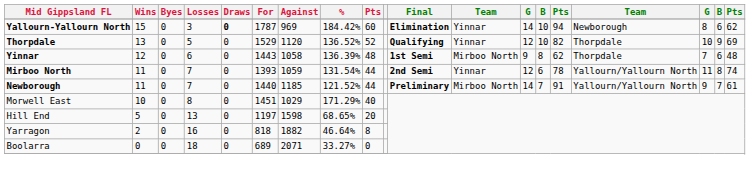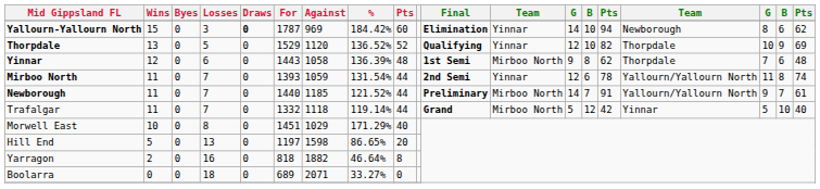 <table style="font-size: 85%; text-align: left;" class="wikitable">
 <tr>
 <th style="color:crimson">Mid Gippsland FL</th>
 <th style="color:crimson">Wins</th>
 <th style="color:crimson">Byes</th>
 <th style="color:crimson">Losses</th>
 <th style="color:crimson">Draws</th>
 <th style="color:crimson">For</th>
 <th style="color:crimson">Against</th>
 <th style="color:crimson">%</th>
 <th style="color:crimson">Pts</th>
 <th></th>
 <th style="color:green">Final</th>
 <th style="color:green">Team</th>
 <th style="color:green">G</th>
 <th style="color:green">B</th>
 <th style="color:green">Pts</th>
 <th style="color:green">Team</th>
 <th style="color:green">G</th>
 <th style="color:green">B</th>
 <th style="color:green">Pts</th>
 </tr>
 <tr>
 </tr>
 <tr>
 </tr>
 <tr>
 <td><strong>	Yallourn-Yallourn North	</strong></td>
 <td>15</td>
 <td>0</td>
 <td>3</td>
 <td><strong>0</strong></td>
 <td>1787</td>
 <td>969</td>
 <td>184.42%</td>
 <td>60</td>
 <td></td>
 <td><strong>Elimination</strong></td>
 <td>Yinnar</td>
 <td>14</td>
 <td>10</td>
 <td>94</td>
 <td>Newborough</td>
 <td>8</td>
 <td>6</td>
 <td>62</td>
 </tr>
 <tr>
 <td><strong>	Thorpdale	</strong></td>
 <td>13</td>
 <td>0</td>
 <td>5</td>
 <td>0</td>
 <td>1529</td>
 <td>1120</td>
 <td>136.52%</td>
 <td>52</td>
 <td></td>
 <td><strong>Qualifying</strong></td>
 <td>Yinnar</td>
 <td>12</td>
 <td>10</td>
 <td>82</td>
 <td>Thorpdale</td>
 <td>10</td>
 <td>9</td>
 <td>69</td>
 </tr>
 <tr>
 <td><strong>	Yinnar	</strong></td>
 <td>12</td>
 <td>0</td>
 <td>6</td>
 <td>0</td>
 <td>1443</td>
 <td>1058</td>
 <td>136.39%</td>
 <td>48</td>
 <td></td>
 <td><strong>1st Semi</strong></td>
 <td>Mirboo North</td>
 <td>9</td>
 <td>8</td>
 <td>62</td>
 <td>Thorpdale</td>
 <td>7</td>
 <td>6</td>
 <td>48</td>
 </tr>
 <tr>
 <td><strong>	Mirboo North	</strong></td>
 <td>11</td>
 <td>0</td>
 <td>7</td>
 <td>0</td>
 <td>1393</td>
 <td>1059</td>
 <td>131.54%</td>
 <td>44</td>
 <td></td>
 <td><strong>2nd Semi</strong></td>
 <td>Yinnar</td>
 <td>12</td>
 <td>6</td>
 <td>78</td>
 <td>Yallourn/Yallourn North</td>
 <td>11</td>
 <td>8</td>
 <td>74</td>
 </tr>
 <tr>
 <td><strong>	Newborough	</strong></td>
 <td>11</td>
 <td>0</td>
 <td>7</td>
 <td>0</td>
 <td>1440</td>
 <td>1185</td>
 <td>121.52%</td>
 <td>44</td>
 <td></td>
 <td><strong>Preliminary</strong></td>
 <td>Mirboo North</td>
 <td>14</td>
 <td>7</td>
 <td>91</td>
 <td>Yallourn/Yallourn North</td>
 <td>9</td>
 <td>7</td>
 <td>61</td>
 </tr>
 <tr>
+<td>Trafalgar</td>
+<td>11</td>
+<td>0</td>
+<td>7</td>
+<td>0</td>
+<td>1332</td>
+<td>1118</td>
+<td>119.14%</td>
+<td>44</td>
+<td></td>
+<td><strong>Grand</strong></td>
+<td>Mirboo North</td>
+<td>5</td>
+<td>12</td>
+<td>42</td>
+<td>Yinnar</td>
+<td>5</td>
+<td>10</td>
+<td>40</td>
+</tr>
+<tr>
 <td>Morwell East</td>
 <td>10</td>
 <td>0</td>
 <td>8</td>
 <td>0</td>
 <td>1451</td>
 <td>1029</td>
 <td>171.29%</td>
 <td>40</td>
 <td></td>
 </tr>
 <tr>
 <td>Hill End</td>
 <td>5</td>
 <td>0</td>
 <td>13</td>
 <td>0</td>
 <td>1197</td>
 <td>1598</td>
-<td>68.65%</td>
+<td>86.65%</td>
 <td>20</td>
 <td></td>
 </tr>
 <tr>
 <td>Yarragon</td>
 <td>2</td>
 <td>0</td>
 <td>16</td>
 <td>0</td>
 <td>818</td>
 <td>1882</td>
 <td>46.64%</td>
 <td>8</td>
 <td></td>
 </tr>
 <tr>
 <td>Boolarra</td>
 <td>0</td>
 <td>0</td>
 <td>18</td>
 <td>0</td>
 <td>689</td>
 <td>2071</td>
 <td>33.27%</td>
 <td>0</td>
 <td></td>
 </tr>
 <tr>
 </tr>
 </table>
